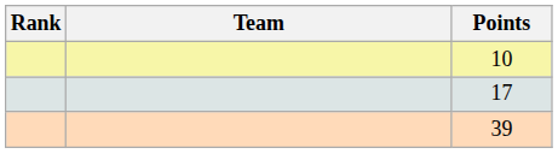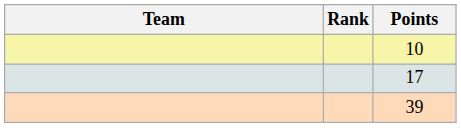 <table class="wikitable" style="text-align:center; font-size: 90%; border: gray solid 1px;border-collapse:collapse;">
 <tr bgcolor="#E4E4E4">
+<th style="border-bottom:1px solid #AAAAAA" width=250>Team</th>
 <th style="border-bottom:1px solid #AAAAAA" width=10>Rank</th>
-<th style="border-bottom:1px solid #AAAAAA" width=250>Team</th>
 <th style="border-bottom:1px solid #AAAAAA" width=60>Points</th>
 </tr>
 <tr bgcolor=F7F6A8>
+<td align=left></td>
 <td></td>
-<td align=left></td>
 <td>10</td>
 </tr>
 <tr bgcolor=DCE5E5>
+<td align=left></td>
 <td></td>
-<td align=left></td>
 <td>17</td>
 </tr>
 <tr bgcolor=FFDAB9>
+<td align=left></td>
 <td></td>
-<td align=left></td>
 <td>39</td>
 </tr>
 </table>
